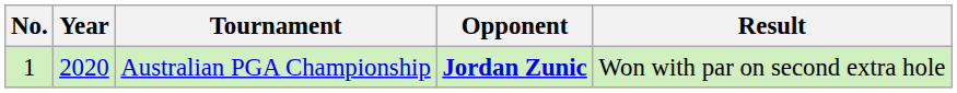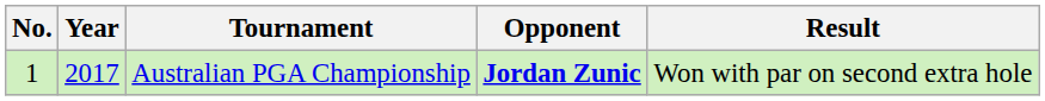 <table class="wikitable" style="font-size:95%;">
 <tr>
 <th>No.</th>
 <th>Year</th>
 <th>Tournament</th>
 <th>Opponent</th>
 <th>Result</th>
 </tr>
 <tr style="background:#D0F0C0;">
 <td align=center>1</td>
-<td><a href='#'>2020</a></td>
+<td><a href='#'>2017</a></td>
 <td><a href='#'>Australian PGA Championship</a></td>
 <td><strong> <a href='#'>Jordan Zunic</a></strong></td>
 <td>Won with par on second extra hole</td>
 </tr>
 </table>
